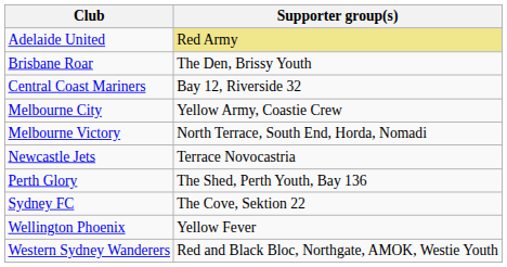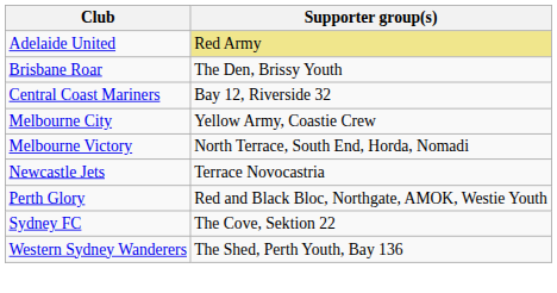 <table class="wikitable">
 <tr>
 <th scope="col">Club</th>
 <th scope="col">Supporter group(s)</th>
 </tr>
 <tr>
 <td scope="row"><a href='#'>Adelaide United</a></td>
 <td style="background: khaki;">Red Army</td>
 </tr>
 <tr>
 <td scope="row"><a href='#'>Brisbane Roar</a></td>
 <td>The Den, Brissy Youth</td>
 </tr>
 <tr>
 <td scope="row"><a href='#'>Central Coast Mariners</a></td>
 <td>Bay 12, Riverside 32</td>
 </tr>
 <tr>
 <td scope="row"><a href='#'>Melbourne City</a></td>
 <td>Yellow Army, Coastie Crew</td>
 </tr>
 <tr>
 <td scope="row"><a href='#'>Melbourne Victory</a></td>
 <td>North Terrace, South End, Horda, Nomadi</td>
 </tr>
 <tr>
 <td scope="row"><a href='#'>Newcastle Jets</a></td>
 <td>Terrace Novocastria</td>
 </tr>
 <tr>
 <td scope="row"><a href='#'>Perth Glory</a></td>
-<td>The Shed, Perth Youth, Bay 136</td>
+<td>Red and Black Bloc, Northgate, AMOK, Westie Youth</td>
 </tr>
 <tr>
 <td scope="row"><a href='#'>Sydney FC</a></td>
 <td>The Cove, Sektion 22</td>
 </tr>
 <tr>
-<td scope="row"><a href='#'>Wellington Phoenix</a></td>
-<td>Yellow Fever</td>
-</tr>
-<tr>
 <td scope="row"><a href='#'>Western Sydney Wanderers</a></td>
-<td>Red and Black Bloc, Northgate, AMOK, Westie Youth</td>
+<td>The Shed, Perth Youth, Bay 136</td>
 </tr>
 </table>
